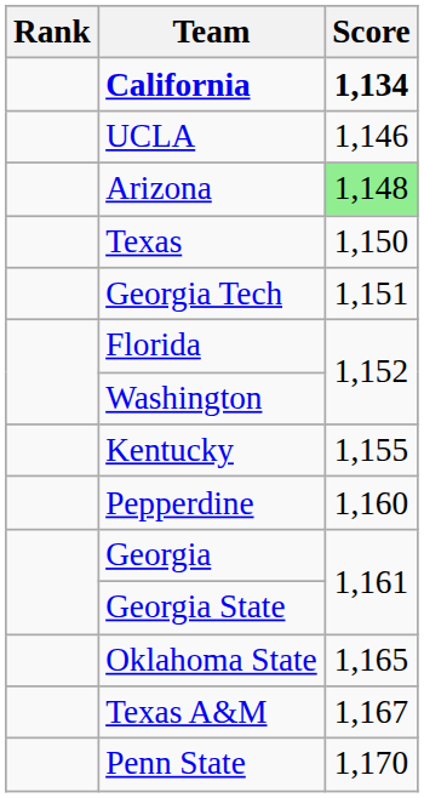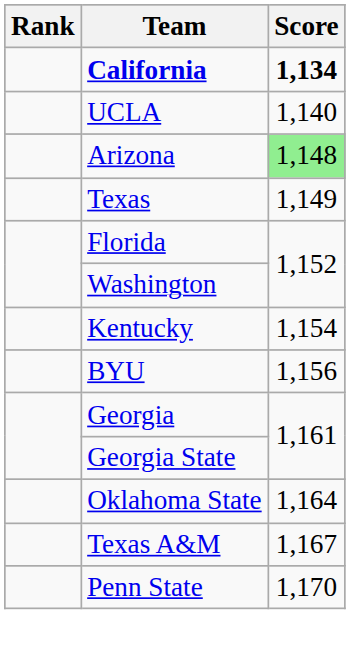 <table class="wikitable sortable" style="text-align:center">
 <tr>
 <th dat-sort-type=number>Rank</th>
 <th>Team</th>
 <th>Score</th>
 </tr>
 <tr>
 <td></td>
 <td align=left><strong><a href='#'>California</a></strong></td>
 <td><strong>1,134</strong></td>
 </tr>
 <tr>
 <td></td>
 <td align=left><a href='#'>UCLA</a></td>
-<td>1,146</td>
+<td>1,140</td>
 </tr>
 <tr>
 <td></td>
 <td align=left><a href='#'>Arizona</a></td>
 <td style="background: lightgreen;">1,148</td>
 </tr>
 <tr>
 <td></td>
 <td align=left><a href='#'>Texas</a></td>
-<td>1,150</td>
-</tr>
-<tr>
-<td></td>
-<td align=left><a href='#'>Georgia Tech</a></td>
-<td>1,151</td>
+<td>1,149</td>
 </tr>
 <tr>
 <td rowspan=2></td>
 <td align=left><a href='#'>Florida</a></td>
 <td rowspan=2>1,152</td>
 </tr>
 <tr>
 <td align=left><a href='#'>Washington</a></td>
 </tr>
 <tr>
 <td></td>
 <td align=left><a href='#'>Kentucky</a></td>
-<td>1,155</td>
+<td>1,154</td>
 </tr>
 <tr>
 <td></td>
-<td align=left><a href='#'>Pepperdine</a></td>
-<td>1,160</td>
+<td align=left><a href='#'>BYU</a></td>
+<td>1,156</td>
 </tr>
 <tr>
 <td rowspan=2></td>
 <td align=left><a href='#'>Georgia</a></td>
 <td rowspan=2>1,161</td>
 </tr>
 <tr>
 <td align=left><a href='#'>Georgia State</a></td>
 </tr>
 <tr>
 <td></td>
 <td align=left><a href='#'>Oklahoma State</a></td>
-<td>1,165</td>
+<td>1,164</td>
 </tr>
 <tr>
 <td></td>
 <td align=left><a href='#'>Texas A&M</a></td>
 <td>1,167</td>
 </tr>
 <tr>
 <td></td>
 <td align=left><a href='#'>Penn State</a></td>
 <td>1,170</td>
 </tr>
 </table>
